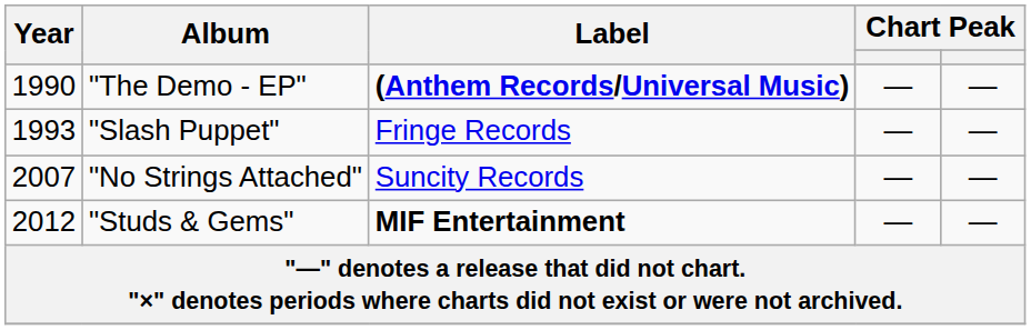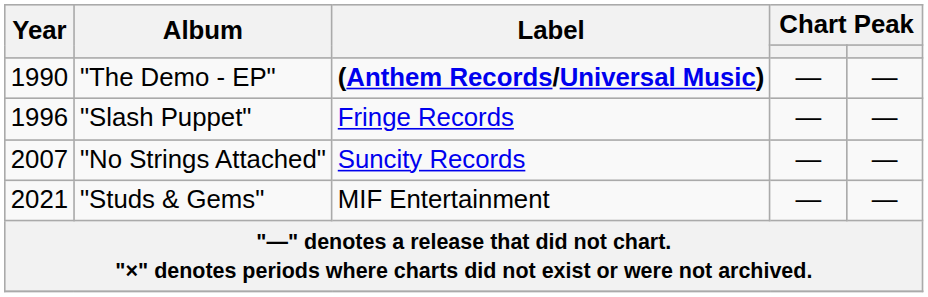 <table class="wikitable">
 <tr>
 <th rowspan="2">Year</th>
 <th rowspan="2">Album</th>
 <th rowspan="2">Label</th>
 <th colspan="2">Chart Peak</th>
 </tr>
 <tr>
 <th width="40"></th>
 <th width="40"></th>
 </tr>
 <tr>
 <td rowspan="1">1990</td>
 <td>"The Demo - EP"</td>
 <td><strong>(<a href='#'>Anthem Records</a>/<a href='#'>Universal Music</a>)</strong></td>
 <td align="center">—</td>
 <td align="center">—</td>
 </tr>
 <tr>
-<td rowspan="1">1993</td>
+<td rowspan="1">1996</td>
 <td>"Slash Puppet"</td>
 <td><a href='#'>Fringe Records</a></td>
 <td align="center">—</td>
 <td align="center">—</td>
 </tr>
 <tr>
 <td rowspan="1">2007</td>
 <td>"No Strings Attached"</td>
 <td><a href='#'>Suncity Records</a></td>
 <td align="center">—</td>
 <td align="center">—</td>
 </tr>
 <tr>
-<td>2012</td>
+<td>2021</td>
 <td>"Studs & Gems"</td>
-<td><strong>MIF Entertainment</strong></td>
+<td>MIF Entertainment</td>
 <td align="center">—</td>
 <td align="center">—</td>
 </tr>
 <tr>
 <th colspan="5"><small>"—" denotes a release that did not chart.<br>"×" denotes periods where charts did not exist or were not archived.</small></th>
 </tr>
 <tr>
 </tr>
 </table>
